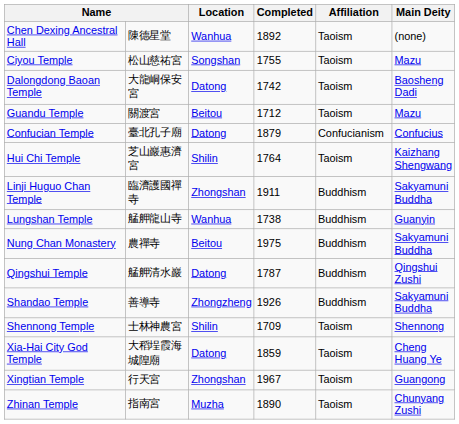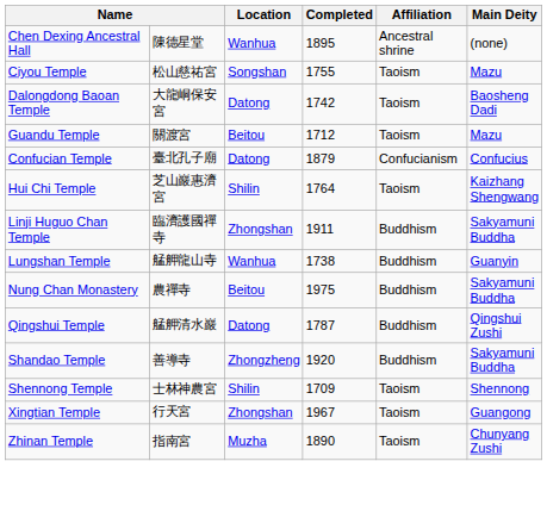 <table class="wikitable sortable" style="width:75%">
 <tr>
 <th colspan="2" scope="col">Name</th>
 <th scope="col" style="width:5em">Location</th>
 <th scope="col" style="width:5em">Completed</th>
 <th scope="col" style="width:7em">Affiliation</th>
 <th scope="col">Main Deity</th>
 </tr>
 <tr>
 <td><a href='#'>Chen Dexing Ancestral Hall</a></td>
 <td>陳德星堂</td>
 <td><a href='#'>Wanhua</a></td>
-<td>1892</td>
-<td>Taoism</td>
+<td>1895</td>
+<td>Ancestral shrine</td>
 <td>(none)</td>
 </tr>
 <tr>
 <td style="width:15em"><a href='#'>Ciyou Temple</a></td>
 <td style="width:9em">松山慈祐宮</td>
 <td><a href='#'>Songshan</a></td>
 <td>1755</td>
 <td>Taoism</td>
 <td><a href='#'>Mazu</a></td>
 </tr>
 <tr>
 <td><a href='#'>Dalongdong Baoan Temple</a></td>
 <td>大龍峒保安宮</td>
 <td><a href='#'>Datong</a></td>
 <td>1742</td>
 <td>Taoism</td>
 <td><a href='#'>Baosheng Dadi</a></td>
 </tr>
 <tr>
 <td><a href='#'>Guandu Temple</a></td>
 <td>關渡宮</td>
 <td><a href='#'>Beitou</a></td>
 <td>1712</td>
 <td>Taoism</td>
 <td><a href='#'>Mazu</a></td>
 </tr>
 <tr>
 <td><a href='#'>Confucian Temple</a></td>
 <td>臺北孔子廟</td>
 <td><a href='#'>Datong</a></td>
 <td>1879</td>
 <td>Confucianism</td>
 <td><a href='#'>Confucius</a></td>
 </tr>
 <tr>
 <td><a href='#'>Hui Chi Temple</a></td>
 <td>芝山巖惠濟宮</td>
 <td><a href='#'>Shilin</a></td>
 <td>1764</td>
 <td>Taoism</td>
 <td><a href='#'>Kaizhang Shengwang</a></td>
 </tr>
 <tr>
 <td><a href='#'>Linji Huguo Chan Temple</a></td>
 <td>臨濟護國禪寺</td>
 <td><a href='#'>Zhongshan</a></td>
 <td>1911</td>
 <td>Buddhism</td>
 <td><a href='#'>Sakyamuni Buddha</a></td>
 </tr>
 <tr>
 <td><a href='#'>Lungshan Temple</a></td>
 <td>艋舺龍山寺</td>
 <td><a href='#'>Wanhua</a></td>
 <td>1738</td>
 <td>Buddhism</td>
 <td><a href='#'>Guanyin</a></td>
 </tr>
 <tr>
 <td><a href='#'>Nung Chan Monastery</a></td>
 <td>農禪寺</td>
 <td><a href='#'>Beitou</a></td>
 <td>1975</td>
 <td>Buddhism</td>
 <td><a href='#'>Sakyamuni Buddha</a></td>
 </tr>
 <tr>
 <td><a href='#'>Qingshui Temple</a></td>
 <td>艋舺清水巖</td>
 <td><a href='#'>Datong</a></td>
 <td>1787</td>
 <td>Buddhism</td>
 <td><a href='#'>Qingshui Zushi</a></td>
 </tr>
 <tr>
 <td><a href='#'>Shandao Temple</a></td>
 <td>善導寺</td>
 <td><a href='#'>Zhongzheng</a></td>
-<td>1926</td>
+<td>1920</td>
 <td>Buddhism</td>
 <td><a href='#'>Sakyamuni Buddha</a></td>
 </tr>
 <tr>
 <td><a href='#'>Shennong Temple</a></td>
 <td>士林神農宮</td>
 <td><a href='#'>Shilin</a></td>
 <td>1709</td>
 <td>Taoism</td>
 <td><a href='#'>Shennong</a></td>
-</tr>
-<tr>
-<td><a href='#'>Xia-Hai City God Temple</a></td>
-<td>大稻埕霞海城隍廟</td>
-<td><a href='#'>Datong</a></td>
-<td>1859</td>
-<td>Taoism</td>
-<td><a href='#'>Cheng Huang Ye</a></td>
 </tr>
 <tr>
 <td><a href='#'>Xingtian Temple</a></td>
 <td>行天宮</td>
 <td><a href='#'>Zhongshan</a></td>
 <td>1967</td>
 <td>Taoism</td>
 <td><a href='#'>Guangong</a></td>
 </tr>
 <tr>
 <td><a href='#'>Zhinan Temple</a></td>
 <td>指南宮</td>
 <td><a href='#'>Muzha</a></td>
 <td>1890</td>
 <td>Taoism</td>
 <td><a href='#'>Chunyang Zushi</a></td>
 </tr>
 </table>
